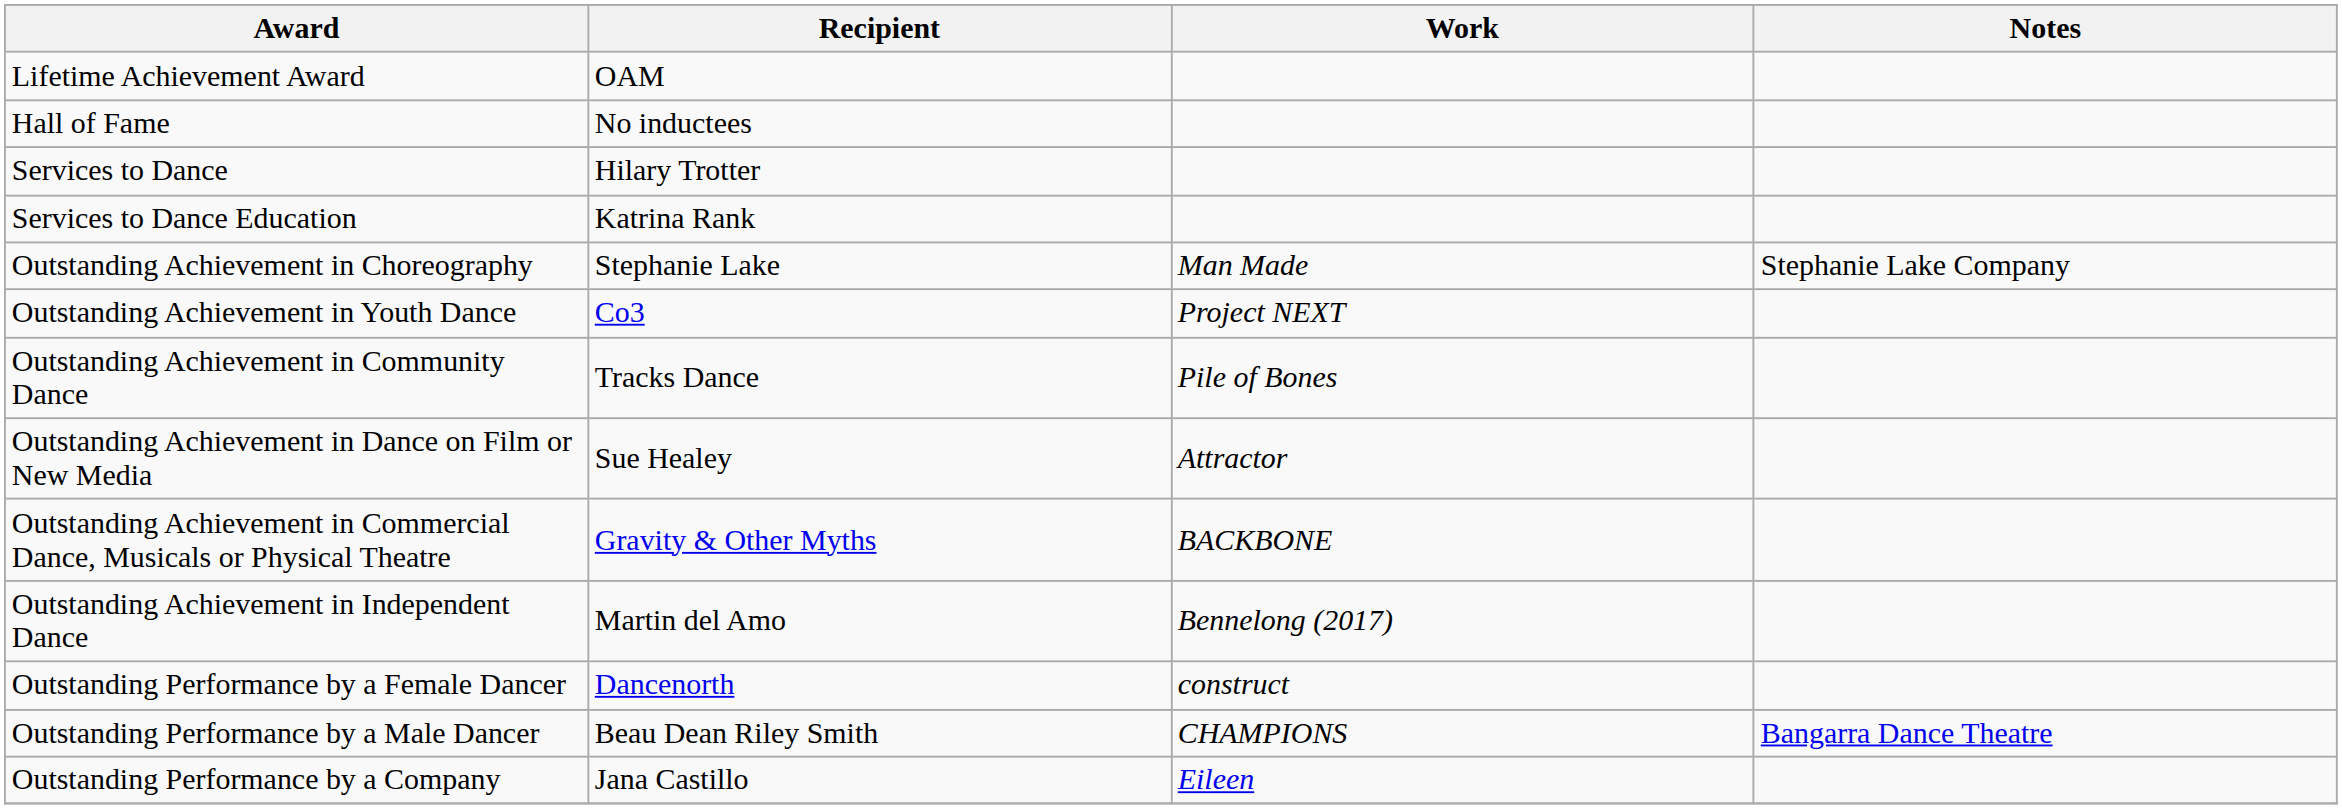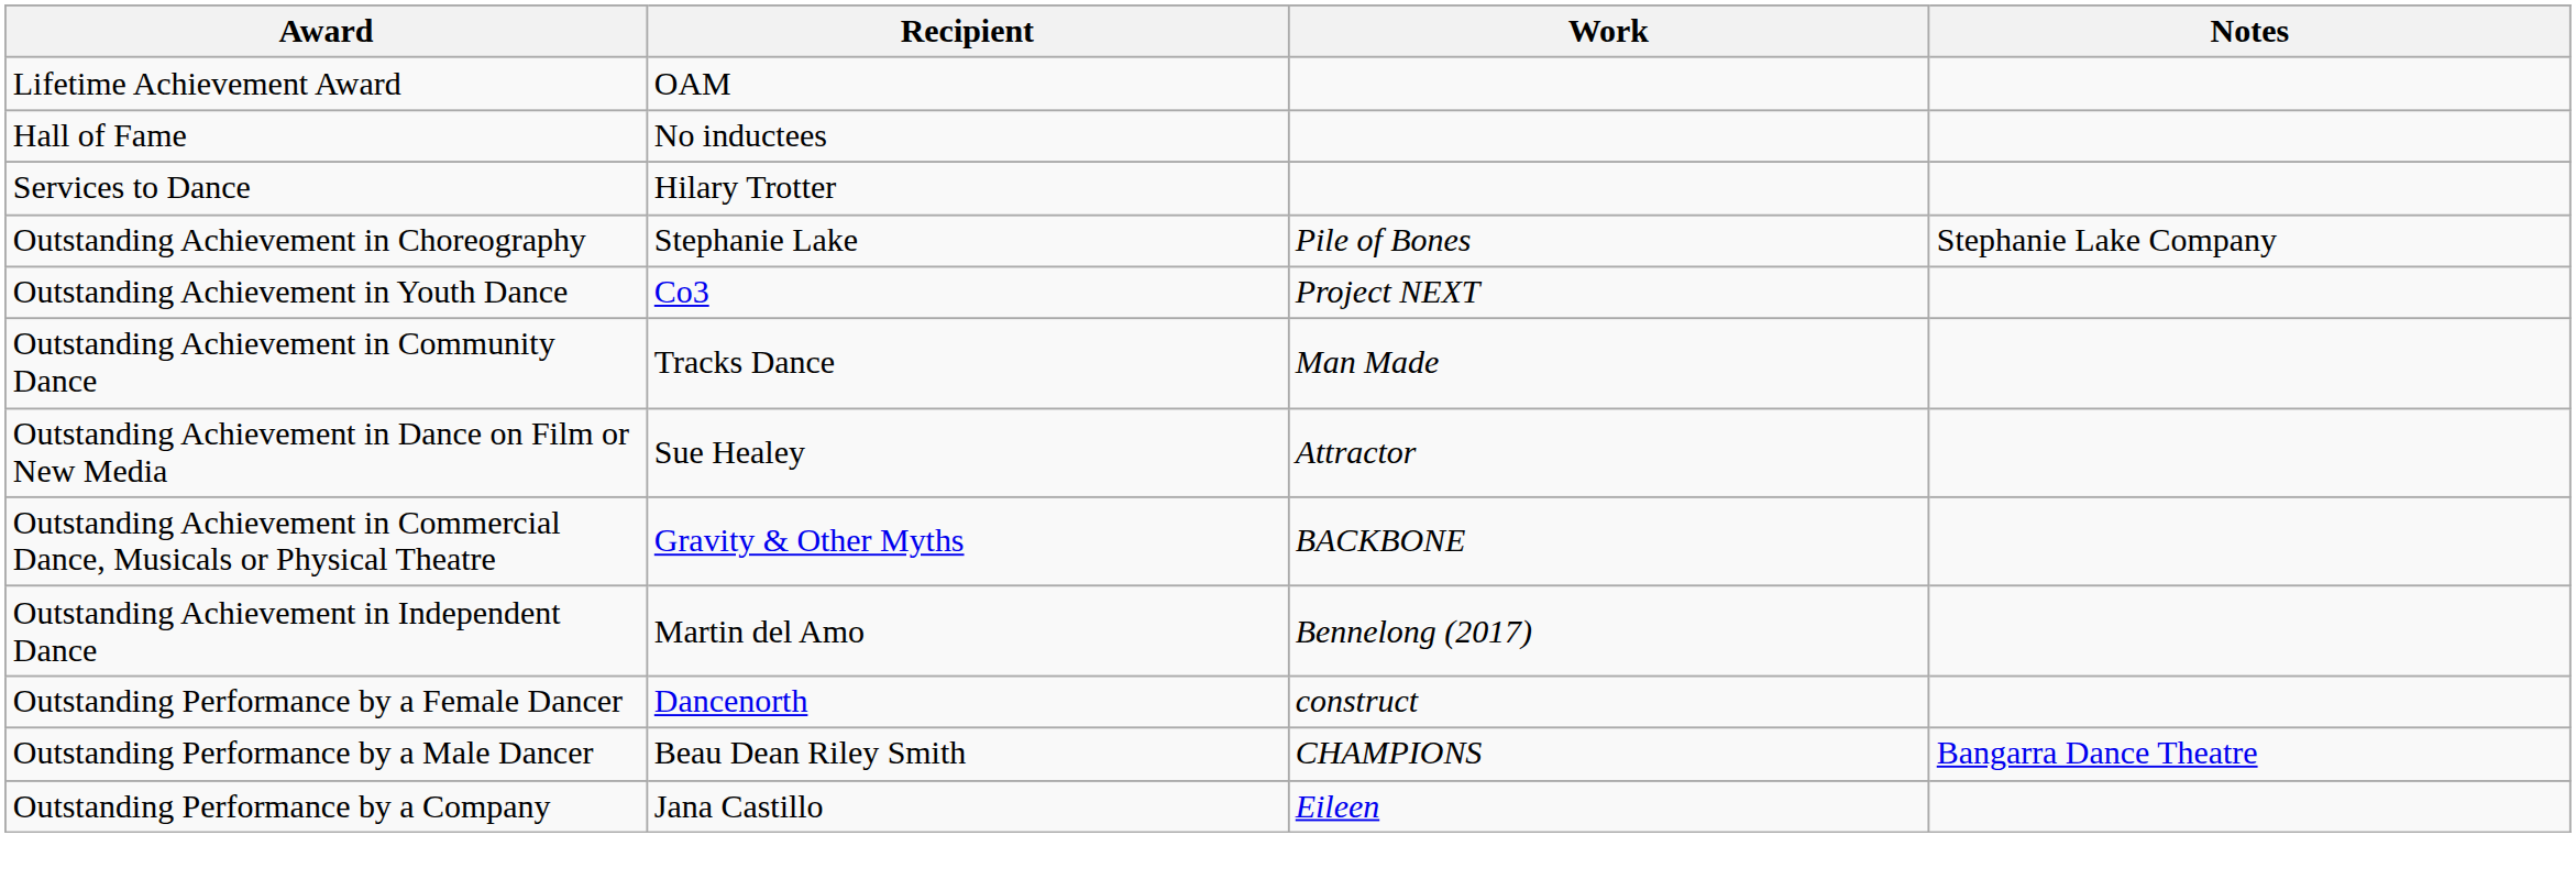 <table class="wikitable">
 <tr>
 <th width="25%">Award</th>
 <th width="25%">Recipient</th>
 <th width="25%">Work</th>
 <th width="25%">Notes</th>
 </tr>
 <tr>
 <td>Lifetime Achievement Award</td>
 <td> OAM</td>
 <td></td>
 <td></td>
 </tr>
 <tr>
 <td>Hall of Fame</td>
 <td>No inductees</td>
 <td></td>
 <td></td>
 </tr>
 <tr>
 <td>Services to Dance</td>
 <td>Hilary Trotter</td>
 <td></td>
 <td></td>
 </tr>
 <tr>
-<td>Services to Dance Education</td>
-<td>Katrina Rank</td>
-<td></td>
-<td></td>
-</tr>
-<tr>
 <td>Outstanding Achievement in Choreography</td>
 <td>Stephanie Lake</td>
-<td><em>Man Made</em></td>
+<td><em>Pile of Bones</em></td>
 <td>Stephanie Lake Company</td>
 </tr>
 <tr>
 <td>Outstanding Achievement in Youth Dance</td>
 <td><a href='#'>Co3</a></td>
 <td><em>Project NEXT</em></td>
 <td></td>
 </tr>
 <tr>
 <td>Outstanding Achievement in Community Dance</td>
 <td>Tracks Dance</td>
-<td><em>Pile of Bones</em></td>
+<td><em>Man Made</em></td>
 <td></td>
 </tr>
 <tr>
 <td>Outstanding Achievement in Dance on Film or New Media</td>
 <td>Sue Healey</td>
 <td><em>Attractor</em></td>
 <td></td>
 </tr>
 <tr>
 <td>Outstanding Achievement in Commercial Dance, Musicals or Physical Theatre</td>
 <td><a href='#'>Gravity & Other Myths</a></td>
 <td><em>BACKBONE</em></td>
 <td></td>
 </tr>
 <tr>
 <td>Outstanding Achievement in Independent Dance</td>
 <td>Martin del Amo</td>
 <td><em>Bennelong (2017)</em></td>
 <td></td>
 </tr>
 <tr>
 <td>Outstanding Performance by a Female Dancer</td>
 <td><a href='#'>Dancenorth</a></td>
 <td><em>construct</em></td>
 <td></td>
 </tr>
 <tr>
 <td>Outstanding Performance by a Male Dancer</td>
 <td>Beau Dean Riley Smith</td>
 <td><em>CHAMPIONS</em></td>
 <td><a href='#'>Bangarra Dance Theatre</a></td>
 </tr>
 <tr>
 <td>Outstanding Performance by a Company</td>
 <td>Jana Castillo</td>
 <td><em><a href='#'>Eileen</a></em></td>
 <td></td>
 </tr>
 <tr>
 </tr>
 </table>
